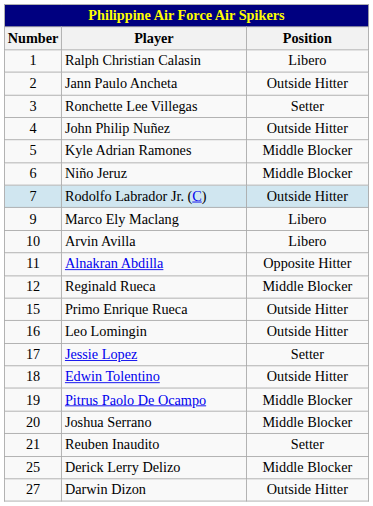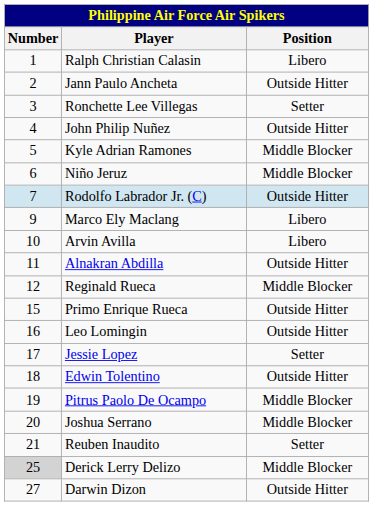 <table class="wikitable sortable" style="text-align:center;">
 <tr>
 <th colspan="5" style= "background: #000080; color: yellow; text-align: center"><strong>Philippine Air Force Air Spikers</strong></th>
 </tr>
 <tr>
 <th width=3px>Number</th>
 <th width=200px>Player</th>
 <th width=130px>Position</th>
 </tr>
 <tr>
 <td>1</td>
 <td style="text-align: left">Ralph Christian Calasin</td>
 <td>Libero</td>
 </tr>
 <tr>
 <td>2</td>
 <td style="text-align: left">Jann Paulo Ancheta</td>
 <td>Outside Hitter</td>
 </tr>
 <tr>
 <td>3</td>
 <td style="text-align: left">Ronchette Lee Villegas</td>
 <td>Setter</td>
 </tr>
 <tr>
 <td>4</td>
 <td style="text-align: left">John Philip Nuñez</td>
 <td>Outside Hitter</td>
 </tr>
 <tr>
 <td>5</td>
 <td style="text-align: left">Kyle Adrian Ramones</td>
 <td>Middle Blocker</td>
 </tr>
 <tr>
 <td>6</td>
 <td style="text-align: left">Niño Jeruz</td>
 <td>Middle Blocker</td>
 </tr>
 <tr bgcolor=#D0E6F>
 <td>7</td>
 <td style="text-align: left">Rodolfo Labrador Jr. (<a href='#'>C</a>)</td>
 <td>Outside Hitter</td>
 </tr>
 <tr>
 <td>9</td>
 <td style="text-align: left">Marco Ely Maclang</td>
 <td>Libero</td>
 </tr>
 <tr>
 <td>10</td>
 <td style="text-align: left">Arvin Avilla</td>
 <td>Libero</td>
 </tr>
 <tr>
 <td>11</td>
 <td style="text-align: left"><a href='#'>Alnakran Abdilla</a></td>
-<td>Opposite Hitter</td>
+<td>Outside Hitter</td>
 </tr>
 <tr>
 <td>12</td>
 <td style="text-align: left">Reginald Rueca</td>
 <td>Middle Blocker</td>
 </tr>
 <tr>
 <td>15</td>
 <td style="text-align: left">Primo Enrique Rueca</td>
 <td>Outside Hitter</td>
 </tr>
 <tr>
 <td>16</td>
 <td style="text-align: left">Leo Lomingin</td>
 <td>Outside Hitter</td>
 </tr>
 <tr>
 <td>17</td>
 <td style="text-align: left"><a href='#'>Jessie Lopez</a></td>
 <td>Setter</td>
 </tr>
 <tr>
 <td>18</td>
 <td style="text-align: left"><a href='#'>Edwin Tolentino</a></td>
 <td>Outside Hitter</td>
 </tr>
 <tr>
 <td>19</td>
 <td style="text-align: left"><a href='#'>Pitrus Paolo De Ocampo</a></td>
 <td>Middle Blocker</td>
 </tr>
 <tr>
 <td>20</td>
 <td style="text-align: left">Joshua Serrano</td>
 <td>Middle Blocker</td>
 </tr>
 <tr>
 <td>21</td>
 <td style="text-align: left">Reuben Inaudito</td>
 <td>Setter</td>
 </tr>
 <tr>
-<td>25</td>
+<td style="background: lightgrey;">25</td>
 <td style="text-align: left">Derick Lerry Delizo</td>
 <td>Middle Blocker</td>
 </tr>
 <tr>
 <td>27</td>
 <td style="text-align: left">Darwin Dizon</td>
 <td>Outside Hitter</td>
 </tr>
 </table>
